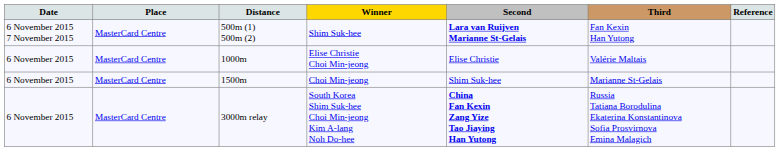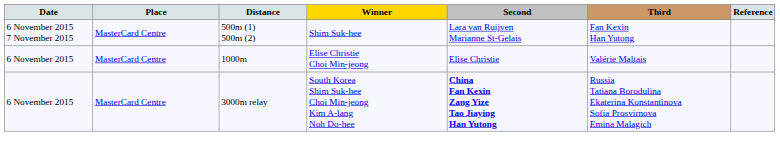 <table cellpadding="3" cellspacing="0" border="1" style="background:#f7f8ff; font-size:95%; border:gray solid 1px; border-collapse:collapse;">
 <tr style="background:#ccc; text-align:center;">
 <td style="background:#dce5e5; width:150px;"><strong>Date</strong></td>
 <td style="background:#dce5e5; width:220px;"><strong>Place</strong></td>
 <td style="background:#dce5e5; width:150px;"><strong>Distance</strong></td>
 <td style="background:gold; width:250px;"><strong>Winner</strong></td>
 <td style="background:silver; width:250px;"><strong>Second</strong></td>
 <td style="background:#c96; width:250px;"><strong>Third</strong></td>
 <td style="background:#dce5e5; width:30px;"><strong>Reference</strong></td>
 </tr>
 <tr style="text-align:left;">
 <td>6 November 2015 <br>7 November 2015</td>
 <td><a href='#'>MasterCard Centre</a></td>
 <td>500m (1)<br>500m (2)</td>
 <td> <a href='#'>Shim Suk-hee</a></td>
-<td><strong> <a href='#'>Lara van Ruijven</a><br> <a href='#'>Marianne St-Gelais</a></strong></td>
+<td> <a href='#'>Lara van Ruijven</a><br> <a href='#'>Marianne St-Gelais</a></td>
 <td> <a href='#'>Fan Kexin</a><br> <a href='#'>Han Yutong</a></td>
 <td></td>
 </tr>
 <tr style="text-align:left;">
 <td>6 November 2015</td>
 <td><a href='#'>MasterCard Centre</a></td>
 <td>1000m</td>
 <td> <a href='#'>Elise Christie</a><br> <a href='#'>Choi Min-jeong</a></td>
 <td> <a href='#'>Elise Christie</a></td>
 <td> <a href='#'>Valérie Maltais</a></td>
 <td></td>
 </tr>
 <tr style="text-align:left;">
 <td>6 November 2015</td>
 <td><a href='#'>MasterCard Centre</a></td>
-<td>1500m</td>
-<td> <a href='#'>Choi Min-jeong</a></td>
-<td> <a href='#'>Shim Suk-hee</a></td>
-<td> <a href='#'>Marianne St-Gelais</a></td>
-<td></td>
-</tr>
-<tr style="text-align:left;">
-<td>6 November 2015</td>
-<td><a href='#'>MasterCard Centre</a></td>
 <td>3000m relay</td>
 <td> <a href='#'>South Korea</a><br><a href='#'>Shim Suk-hee</a><br><a href='#'>Choi Min-jeong</a><br><a href='#'>Kim A-lang</a><br><a href='#'>Noh Do-hee</a></td>
 <td><strong> <a href='#'>China</a><br><a href='#'>Fan Kexin</a><br><a href='#'>Zang Yize</a><br><a href='#'>Tao Jiaying</a><br><a href='#'>Han Yutong</a></strong></td>
 <td> <a href='#'>Russia</a><br><a href='#'>Tatiana Borodulina</a><br><a href='#'>Ekaterina Konstantinova</a><br><a href='#'>Sofia Prosvirnova</a><br><a href='#'>Emina Malagich</a></td>
 <td></td>
 </tr>
 </table>
